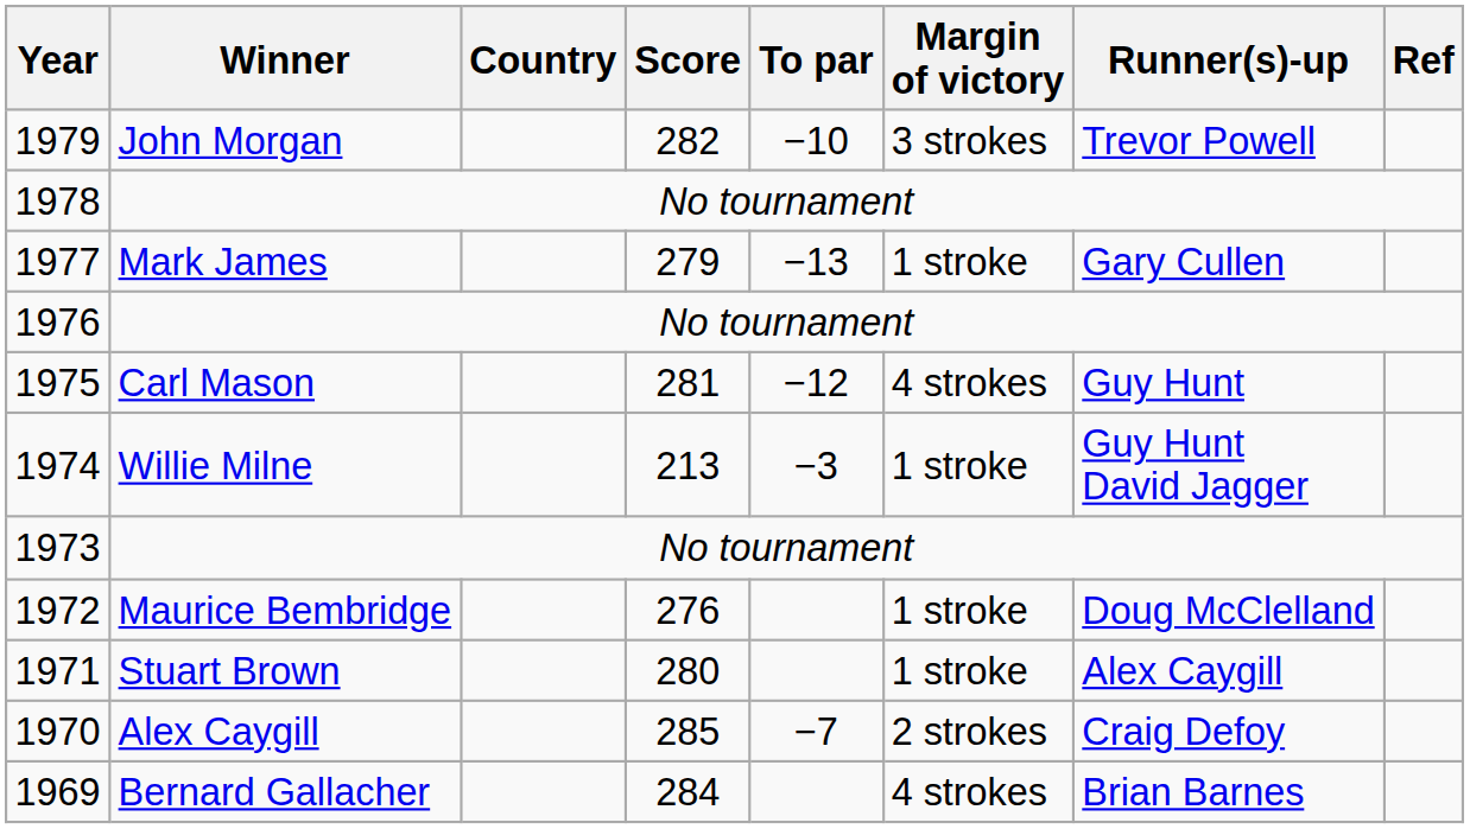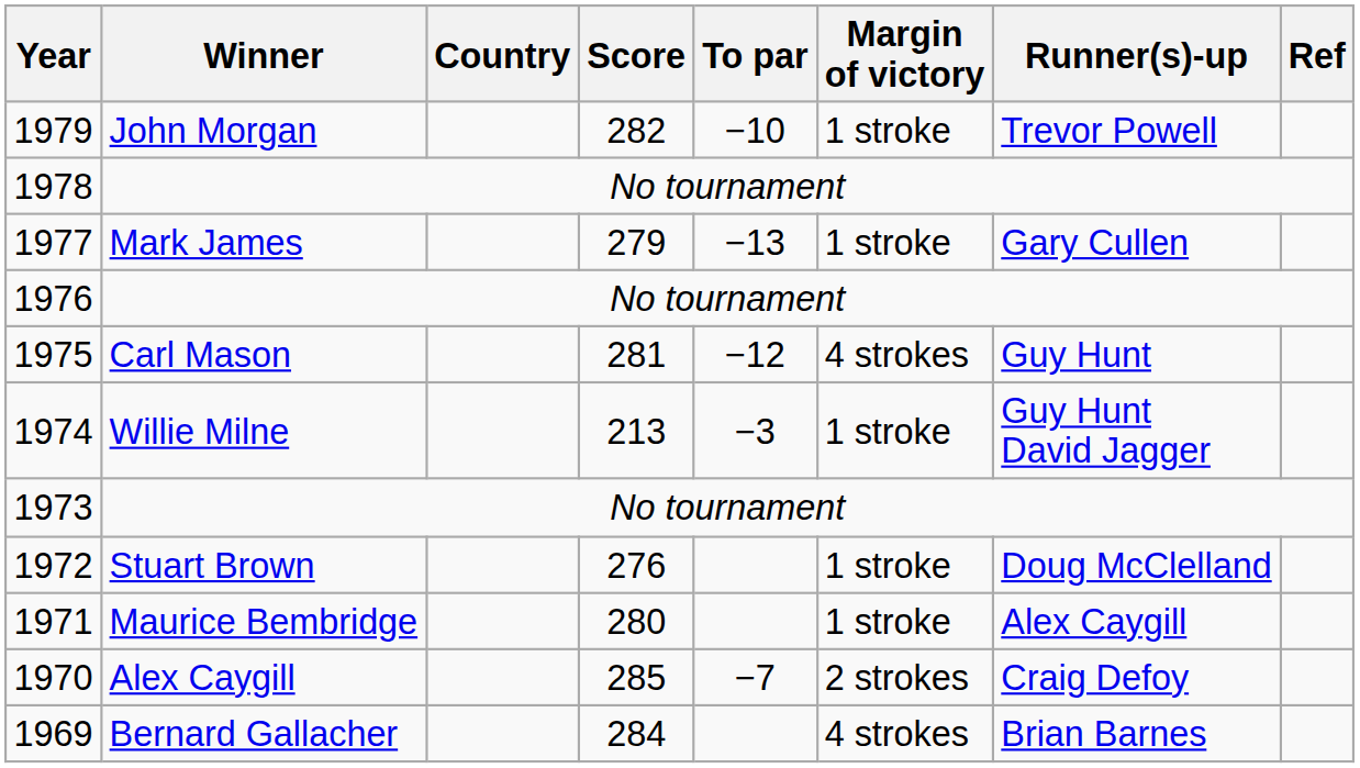 <table class=wikitable style="font-size:95%">
 <tr>
 <th>Year</th>
 <th>Winner</th>
 <th>Country</th>
 <th>Score</th>
 <th>To par</th>
 <th>Margin<br>of victory</th>
 <th>Runner(s)-up</th>
 <th>Ref</th>
 </tr>
 <tr>
 <td>1979</td>
 <td><a href='#'>John Morgan</a></td>
 <td></td>
 <td align=center>282</td>
 <td align=center>−10</td>
-<td>3 strokes</td>
+<td>1 stroke</td>
 <td> <a href='#'>Trevor Powell</a></td>
 <td></td>
 </tr>
 <tr>
 <td>1978</td>
 <td colspan=7 align= center><em>No tournament</em></td>
 </tr>
 <tr>
 <td>1977</td>
 <td><a href='#'>Mark James</a></td>
 <td></td>
 <td align=center>279</td>
 <td align=center>−13</td>
 <td>1 stroke</td>
 <td> <a href='#'>Gary Cullen</a></td>
 <td></td>
 </tr>
 <tr>
 <td>1976</td>
 <td colspan=7 align= center><em>No tournament</em></td>
 </tr>
 <tr>
 <td>1975</td>
 <td><a href='#'>Carl Mason</a></td>
 <td></td>
 <td align=center>281</td>
 <td align=center>−12</td>
 <td>4 strokes</td>
 <td> <a href='#'>Guy Hunt</a></td>
 <td></td>
 </tr>
 <tr>
 <td>1974</td>
 <td><a href='#'>Willie Milne</a></td>
 <td></td>
 <td align=center>213</td>
 <td align=center>−3</td>
 <td>1 stroke</td>
 <td> <a href='#'>Guy Hunt</a><br> <a href='#'>David Jagger</a></td>
 <td></td>
 </tr>
 <tr>
 <td>1973</td>
 <td colspan=7 align= center><em>No tournament</em></td>
 </tr>
 <tr>
 <td>1972</td>
-<td><a href='#'>Maurice Bembridge</a></td>
+<td><a href='#'>Stuart Brown</a></td>
 <td></td>
 <td align=center>276</td>
 <td align=center></td>
 <td>1 stroke</td>
 <td> <a href='#'>Doug McClelland</a></td>
 <td></td>
 </tr>
 <tr>
 <td>1971</td>
-<td><a href='#'>Stuart Brown</a></td>
+<td><a href='#'>Maurice Bembridge</a></td>
 <td></td>
 <td align=center>280</td>
 <td align=center></td>
 <td>1 stroke</td>
 <td> <a href='#'>Alex Caygill</a></td>
 <td></td>
 </tr>
 <tr>
 <td>1970</td>
 <td><a href='#'>Alex Caygill</a></td>
 <td></td>
 <td align=center>285</td>
 <td align=center>−7</td>
 <td>2 strokes</td>
 <td> <a href='#'>Craig Defoy</a></td>
 <td></td>
 </tr>
 <tr>
 <td>1969</td>
 <td><a href='#'>Bernard Gallacher</a></td>
 <td></td>
 <td align=center>284</td>
 <td align=center></td>
 <td>4 strokes</td>
 <td> <a href='#'>Brian Barnes</a></td>
 <td></td>
 </tr>
 </table>
